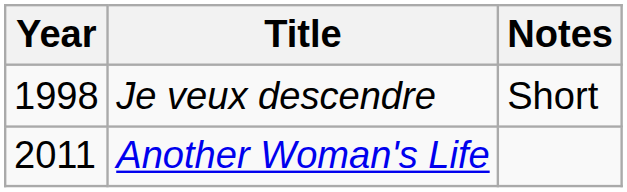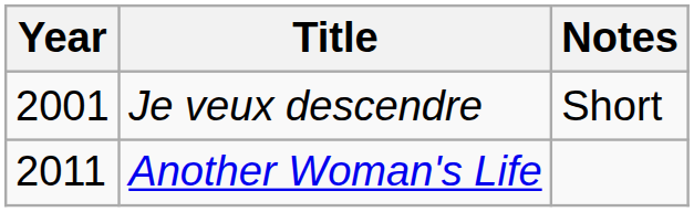 <table class="wikitable sortable">
 <tr>
 <th>Year</th>
 <th>Title</th>
 <th class="unsortable">Notes</th>
 </tr>
 <tr>
-<td>1998</td>
+<td>2001</td>
 <td><em>Je veux descendre</em></td>
 <td>Short</td>
 </tr>
 <tr>
 <td>2011</td>
 <td><em><a href='#'>Another Woman's Life</a></em></td>
 <td></td>
 </tr>
 </table>
